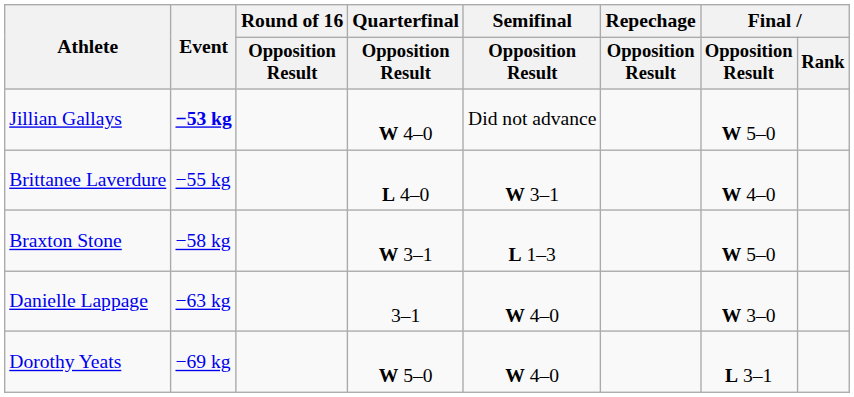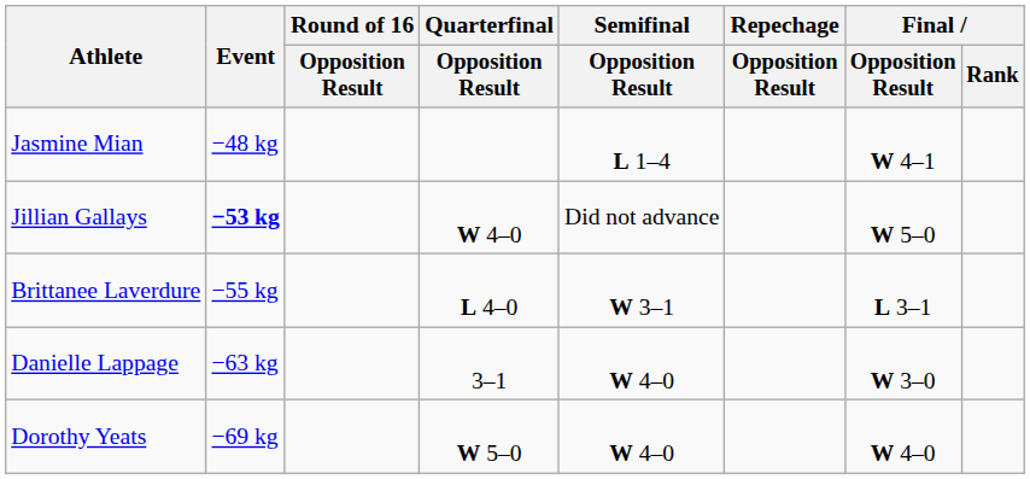 <table class="wikitable" style="font-size:90%">
 <tr>
 <th rowspan=2>Athlete</th>
 <th rowspan=2>Event</th>
 <th>Round of 16</th>
 <th>Quarterfinal</th>
 <th>Semifinal</th>
 <th>Repechage</th>
 <th colspan=2>Final / </th>
 </tr>
 <tr style="font-size: 95%">
 <th>Opposition<br>Result</th>
 <th>Opposition<br>Result</th>
 <th>Opposition<br>Result</th>
 <th>Opposition<br>Result</th>
 <th>Opposition<br>Result</th>
 <th>Rank</th>
 </tr>
 <tr align=center>
+<td align=left><a href='#'>Jasmine Mian</a></td>
+<td align=left><a href='#'>−48 kg</a></td>
+<td></td>
+<td></td>
+<td><br><strong>L</strong> 1–4 <sup></sup></td>
+<td></td>
+<td><br><strong>W</strong> 4–1 <sup></sup></td>
+<td></td>
+</tr>
+<tr align=center>
 <td align=left><a href='#'>Jillian Gallays</a></td>
 <td align=left><strong><a href='#'>−53 kg</a></strong></td>
 <td></td>
 <td><br><strong>W</strong> 4–0 <sup></sup></td>
 <td>Did not advance</td>
 <td></td>
 <td><br><strong>W</strong> 5–0 <sup></sup></td>
 <td></td>
 </tr>
 <tr align=center>
 <td align=left><a href='#'>Brittanee Laverdure</a></td>
 <td align=left><a href='#'>−55 kg</a></td>
 <td></td>
 <td><br><strong>L</strong> 4–0 <sup></sup></td>
 <td><br><strong>W</strong> 3–1 <sup></sup></td>
 <td></td>
-<td><br><strong>W</strong> 4–0 <sup></sup></td>
-<td></td>
-</tr>
-<tr align=center>
-<td align=left><a href='#'>Braxton Stone</a></td>
-<td align=left><a href='#'>−58 kg</a></td>
-<td></td>
-<td><br><strong>W</strong> 3–1 <sup></sup></td>
-<td><br><strong>L</strong> 1–3 <sup></sup></td>
-<td></td>
-<td><br><strong>W</strong> 5–0 <sup></sup></td>
+<td><br><strong>L</strong> 3–1 <sup></sup></td>
 <td></td>
 </tr>
 <tr align=center>
 <td align=left><a href='#'>Danielle Lappage</a></td>
 <td align=left><a href='#'>−63 kg</a></td>
 <td></td>
 <td><br> 3–1 <sup></sup></td>
 <td><br><strong>W</strong> 4–0 <sup></sup></td>
 <td></td>
 <td><br><strong>W</strong> 3–0 <sup></sup></td>
 <td></td>
 </tr>
 <tr align=center>
 <td align=left><a href='#'>Dorothy Yeats</a></td>
 <td align=left><a href='#'>−69 kg</a></td>
 <td></td>
 <td><br><strong>W</strong> 5–0 <sup></sup></td>
 <td><br><strong>W</strong> 4–0 <sup></sup></td>
 <td></td>
-<td><br><strong>L</strong> 3–1 <sup></sup></td>
+<td><br><strong>W</strong> 4–0 <sup></sup></td>
 <td></td>
 </tr>
 </table>
